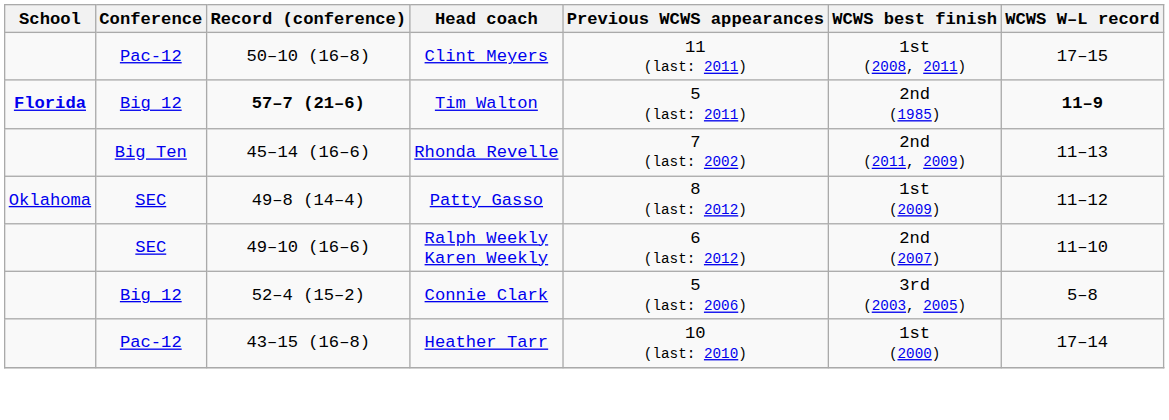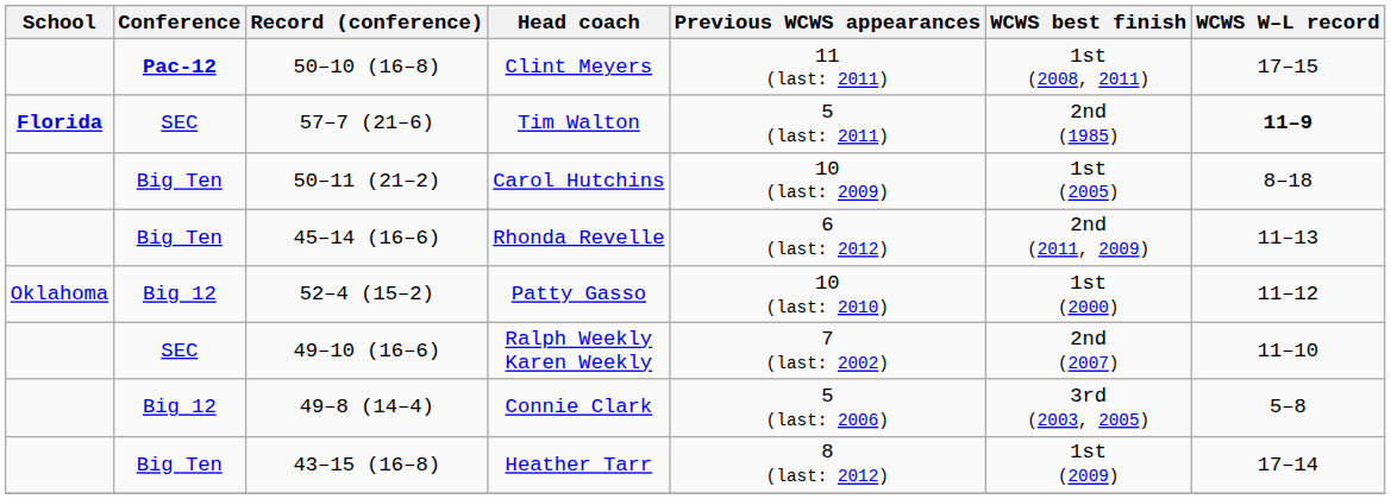 <table class="wikitable" style=text-align:center>
 <tr>
 <th>School</th>
 <th>Conference</th>
 <th>Record (conference)</th>
 <th>Head coach</th>
 <th>Previous WCWS appearances</th>
 <th>WCWS best finish</th>
 <th>WCWS W–L record</th>
 </tr>
 <tr>
 <td></td>
-<td><a href='#'>Pac-12</a></td>
+<td><strong><a href='#'>Pac-12</a></strong></td>
 <td>50–10 (16–8)</td>
 <td><a href='#'>Clint Meyers</a></td>
 <td>11 <br><small>(last: <a href='#'>2011</a>)</small></td>
 <td>1st <br><small>(<a href='#'>2008</a>, <a href='#'>2011</a>)</small></td>
 <td>17–15</td>
 </tr>
 <tr>
 <td><strong><a href='#'>Florida</a></strong></td>
-<td><a href='#'>Big 12</a></td>
-<td><strong>57–7 (21–6)</strong></td>
+<td><a href='#'>SEC</a></td>
+<td>57–7 (21–6)</td>
 <td><a href='#'>Tim Walton</a></td>
 <td>5 <br><small>(last: <a href='#'>2011</a>)</small></td>
 <td>2nd <br><small> (<a href='#'>1985</a>)</small></td>
 <td><strong>11–9</strong></td>
 </tr>
 <tr>
 <td></td>
 <td><a href='#'>Big Ten</a></td>
+<td>50–11 (21–2)</td>
+<td><a href='#'>Carol Hutchins</a></td>
+<td>10 <br><small>(last: <a href='#'>2009</a>)</small></td>
+<td>1st <br><small> (<a href='#'>2005</a>)</small></td>
+<td>8–18</td>
+</tr>
+<tr>
+<td></td>
+<td><a href='#'>Big Ten</a></td>
 <td>45–14 (16–6)</td>
 <td><a href='#'>Rhonda Revelle</a></td>
-<td>7 <br><small>(last: <a href='#'>2002</a>)</small></td>
+<td>6 <br><small>(last: <a href='#'>2012</a>)</small></td>
 <td>2nd <br><small>(<a href='#'>2011</a>, <a href='#'>2009</a>)</small></td>
 <td>11–13</td>
 </tr>
 <tr>
 <td><a href='#'>Oklahoma</a></td>
-<td><a href='#'>SEC</a></td>
-<td>49–8 (14–4)</td>
+<td><a href='#'>Big 12</a></td>
+<td>52–4 (15–2)</td>
 <td><a href='#'>Patty Gasso</a></td>
-<td>8 <br><small>(last: <a href='#'>2012</a>)</small></td>
-<td>1st <br><small>(<a href='#'>2009</a>)</small></td>
+<td>10 <br><small>(last: <a href='#'>2010</a>) </small></td>
+<td>1st <br><small> (<a href='#'>2000</a>)</small></td>
 <td>11–12</td>
 </tr>
 <tr>
 <td></td>
 <td><a href='#'>SEC</a></td>
 <td>49–10 (16–6)</td>
 <td><a href='#'>Ralph Weekly</a><br><a href='#'>Karen Weekly</a></td>
-<td>6 <br><small>(last: <a href='#'>2012</a>)</small></td>
+<td>7 <br><small>(last: <a href='#'>2002</a>)</small></td>
 <td>2nd <br><small> (<a href='#'>2007</a>)</small></td>
 <td>11–10</td>
 </tr>
 <tr>
 <td></td>
 <td><a href='#'>Big 12</a></td>
-<td>52–4 (15–2)</td>
+<td>49–8 (14–4)</td>
 <td><a href='#'>Connie Clark</a></td>
 <td>5 <br><small>(last: <a href='#'>2006</a>)</small></td>
 <td>3rd <br><small> (<a href='#'>2003</a>, <a href='#'>2005</a>)</small></td>
 <td>5–8</td>
 </tr>
 <tr>
 <td></td>
-<td><a href='#'>Pac-12</a></td>
+<td><a href='#'>Big Ten</a></td>
 <td>43–15 (16–8)</td>
 <td><a href='#'>Heather Tarr</a></td>
-<td>10 <br><small>(last: <a href='#'>2010</a>) </small></td>
-<td>1st <br><small> (<a href='#'>2000</a>)</small></td>
+<td>8 <br><small>(last: <a href='#'>2012</a>)</small></td>
+<td>1st <br><small>(<a href='#'>2009</a>)</small></td>
 <td>17–14</td>
 </tr>
 <tr>
 </tr>
 </table>
